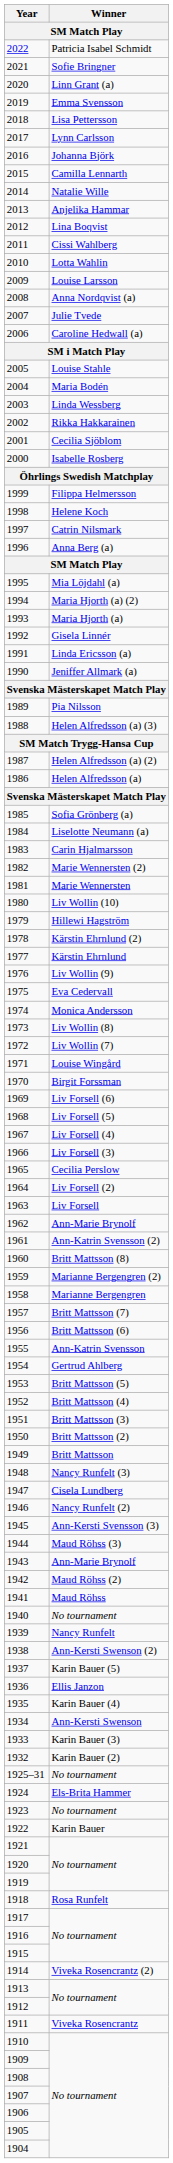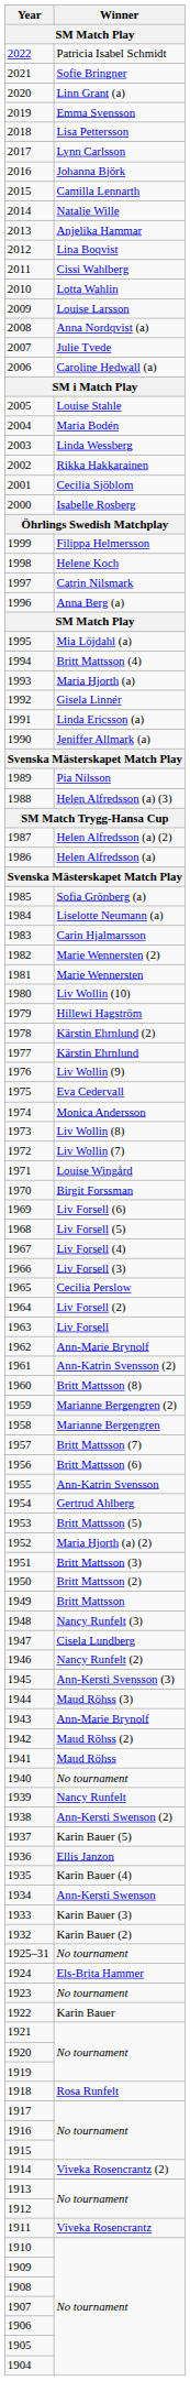 <table class="wikitable" style="font-size:95%">
 <tr>
 <th>Year</th>
 <th>Winner</th>
 </tr>
 <tr>
 <th colspan="2">SM Match Play</th>
 </tr>
 <tr>
 <td><a href='#'>2022</a></td>
 <td> Patricia Isabel Schmidt</td>
 </tr>
 <tr>
 <td>2021</td>
 <td> <a href='#'>Sofie Bringner</a></td>
 </tr>
 <tr>
 <td>2020</td>
 <td> <a href='#'>Linn Grant</a> (a)</td>
 </tr>
 <tr>
 <td>2019</td>
 <td> <a href='#'>Emma Svensson</a></td>
 </tr>
 <tr>
 <td>2018</td>
 <td> <a href='#'>Lisa Pettersson</a></td>
 </tr>
 <tr>
 <td>2017</td>
 <td> <a href='#'>Lynn Carlsson</a></td>
 </tr>
 <tr>
 <td>2016</td>
 <td> <a href='#'>Johanna Björk</a></td>
 </tr>
 <tr>
 <td>2015</td>
 <td> <a href='#'>Camilla Lennarth</a></td>
 </tr>
 <tr>
 <td>2014</td>
 <td> <a href='#'>Natalie Wille</a></td>
 </tr>
 <tr>
 <td>2013</td>
 <td> <a href='#'>Anjelika Hammar</a></td>
 </tr>
 <tr>
 <td>2012</td>
 <td> <a href='#'>Lina Boqvist</a></td>
 </tr>
 <tr>
 <td>2011</td>
 <td> <a href='#'>Cissi Wahlberg</a></td>
 </tr>
 <tr>
 <td>2010</td>
 <td> <a href='#'>Lotta Wahlin</a></td>
 </tr>
 <tr>
 <td>2009</td>
 <td> <a href='#'>Louise Larsson</a></td>
 </tr>
 <tr>
 <td>2008</td>
 <td> <a href='#'>Anna Nordqvist</a> (a)</td>
 </tr>
 <tr>
 <td>2007</td>
 <td> <a href='#'>Julie Tvede</a></td>
 </tr>
 <tr>
 <td>2006</td>
 <td> <a href='#'>Caroline Hedwall</a> (a)</td>
 </tr>
 <tr>
 <th colspan="2">SM i Match Play</th>
 </tr>
 <tr>
 <td>2005</td>
 <td> <a href='#'>Louise Stahle</a></td>
 </tr>
 <tr>
 <td>2004</td>
 <td> <a href='#'>Maria Bodén</a></td>
 </tr>
 <tr>
 <td>2003</td>
 <td> <a href='#'>Linda Wessberg</a></td>
 </tr>
 <tr>
 <td>2002</td>
 <td> <a href='#'>Rikka Hakkarainen</a></td>
 </tr>
 <tr>
 <td>2001</td>
 <td> <a href='#'>Cecilia Sjöblom</a></td>
 </tr>
 <tr>
 <td>2000</td>
 <td> <a href='#'>Isabelle Rosberg</a></td>
 </tr>
 <tr>
 <th colspan="2">Öhrlings Swedish Matchplay</th>
 </tr>
 <tr>
 <td>1999</td>
 <td> <a href='#'>Filippa Helmersson</a></td>
 </tr>
 <tr>
 <td>1998</td>
 <td> <a href='#'>Helene Koch</a></td>
 </tr>
 <tr>
 <td>1997</td>
 <td> <a href='#'>Catrin Nilsmark</a></td>
 </tr>
 <tr>
 <td>1996</td>
 <td> <a href='#'>Anna Berg</a> (a)</td>
 </tr>
 <tr>
 <th colspan="2">SM Match Play</th>
 </tr>
 <tr>
 <td>1995</td>
 <td> <a href='#'>Mia Löjdahl</a> (a)</td>
 </tr>
 <tr>
 <td>1994</td>
-<td> <a href='#'>Maria Hjorth</a> (a) (2)</td>
+<td> <a href='#'>Britt Mattsson</a> (4)</td>
 </tr>
 <tr>
 <td>1993</td>
 <td> <a href='#'>Maria Hjorth</a> (a)</td>
 </tr>
 <tr>
 <td>1992</td>
 <td> <a href='#'>Gisela Linnér</a></td>
 </tr>
 <tr>
 <td>1991</td>
 <td> <a href='#'>Linda Ericsson</a> (a)</td>
 </tr>
 <tr>
 <td>1990</td>
 <td> <a href='#'>Jeniffer Allmark</a> (a)</td>
 </tr>
 <tr>
 <th colspan="2">Svenska Mästerskapet Match Play</th>
 </tr>
 <tr>
 <td>1989</td>
 <td> <a href='#'>Pia Nilsson</a></td>
 </tr>
 <tr>
 <td>1988</td>
 <td> <a href='#'>Helen Alfredsson</a> (a) (3)</td>
 </tr>
 <tr>
 <th colspan="2">SM Match Trygg-Hansa Cup</th>
 </tr>
 <tr>
 <td>1987</td>
 <td> <a href='#'>Helen Alfredsson</a> (a) (2)</td>
 </tr>
 <tr>
 <td>1986</td>
 <td> <a href='#'>Helen Alfredsson</a> (a)</td>
 </tr>
 <tr>
 <th colspan="2">Svenska Mästerskapet Match Play</th>
 </tr>
 <tr>
 <td>1985</td>
 <td> <a href='#'>Sofia Grönberg</a> (a)</td>
 </tr>
 <tr>
 <td>1984</td>
 <td> <a href='#'>Liselotte Neumann</a> (a)</td>
 </tr>
 <tr>
 <td>1983</td>
 <td> <a href='#'>Carin Hjalmarsson</a></td>
 </tr>
 <tr>
 <td>1982</td>
 <td> <a href='#'>Marie Wennersten</a> (2)</td>
 </tr>
 <tr>
 <td>1981</td>
 <td> <a href='#'>Marie Wennersten</a></td>
 </tr>
 <tr>
 <td>1980</td>
 <td> <a href='#'>Liv Wollin</a> (10)</td>
 </tr>
 <tr>
 <td>1979</td>
 <td> <a href='#'>Hillewi Hagström</a></td>
 </tr>
 <tr>
 <td>1978</td>
 <td> <a href='#'>Kärstin Ehrnlund</a> (2)</td>
 </tr>
 <tr>
 <td>1977</td>
 <td> <a href='#'>Kärstin Ehrnlund</a></td>
 </tr>
 <tr>
 <td>1976</td>
 <td> <a href='#'>Liv Wollin</a> (9)</td>
 </tr>
 <tr>
 <td>1975</td>
 <td> <a href='#'>Eva Cedervall</a></td>
 </tr>
 <tr>
 <td>1974</td>
 <td> <a href='#'>Monica Andersson</a></td>
 </tr>
 <tr>
 <td>1973</td>
 <td> <a href='#'>Liv Wollin</a> (8)</td>
 </tr>
 <tr>
 <td>1972</td>
 <td> <a href='#'>Liv Wollin</a> (7)</td>
 </tr>
 <tr>
 <td>1971</td>
 <td> <a href='#'>Louise Wingård</a></td>
 </tr>
 <tr>
 <td>1970</td>
 <td> <a href='#'>Birgit Forssman</a></td>
 </tr>
 <tr>
 <td>1969</td>
 <td> <a href='#'>Liv Forsell</a> (6)</td>
 </tr>
 <tr>
 <td>1968</td>
 <td> <a href='#'>Liv Forsell</a> (5)</td>
 </tr>
 <tr>
 <td>1967</td>
 <td> <a href='#'>Liv Forsell</a> (4)</td>
 </tr>
 <tr>
 <td>1966</td>
 <td> <a href='#'>Liv Forsell</a> (3)</td>
 </tr>
 <tr>
 <td>1965</td>
 <td> <a href='#'>Cecilia Perslow</a></td>
 </tr>
 <tr>
 <td>1964</td>
 <td> <a href='#'>Liv Forsell</a> (2)</td>
 </tr>
 <tr>
 <td>1963</td>
 <td> <a href='#'>Liv Forsell</a></td>
 </tr>
 <tr>
 <td>1962</td>
 <td> <a href='#'>Ann-Marie Brynolf</a></td>
 </tr>
 <tr>
 <td>1961</td>
 <td> <a href='#'>Ann-Katrin Svensson</a> (2)</td>
 </tr>
 <tr>
 <td>1960</td>
 <td> <a href='#'>Britt Mattsson</a> (8)</td>
 </tr>
 <tr>
 <td>1959</td>
 <td> <a href='#'>Marianne Bergengren</a> (2)</td>
 </tr>
 <tr>
 <td>1958</td>
 <td> <a href='#'>Marianne Bergengren</a></td>
 </tr>
 <tr>
 <td>1957</td>
 <td> <a href='#'>Britt Mattsson</a> (7)</td>
 </tr>
 <tr>
 <td>1956</td>
 <td> <a href='#'>Britt Mattsson</a> (6)</td>
 </tr>
 <tr>
 <td>1955</td>
 <td> <a href='#'>Ann-Katrin Svensson</a></td>
 </tr>
 <tr>
 <td>1954</td>
 <td> <a href='#'>Gertrud Ahlberg</a></td>
 </tr>
 <tr>
 <td>1953</td>
 <td> <a href='#'>Britt Mattsson</a> (5)</td>
 </tr>
 <tr>
 <td>1952</td>
-<td> <a href='#'>Britt Mattsson</a> (4)</td>
+<td> <a href='#'>Maria Hjorth</a> (a) (2)</td>
 </tr>
 <tr>
 <td>1951</td>
 <td> <a href='#'>Britt Mattsson</a> (3)</td>
 </tr>
 <tr>
 <td>1950</td>
 <td> <a href='#'>Britt Mattsson</a> (2)</td>
 </tr>
 <tr>
 <td>1949</td>
 <td> <a href='#'>Britt Mattsson</a></td>
 </tr>
 <tr>
 <td>1948</td>
 <td> <a href='#'>Nancy Runfelt</a> (3)</td>
 </tr>
 <tr>
 <td>1947</td>
 <td> <a href='#'>Cisela Lundberg</a></td>
 </tr>
 <tr>
 <td>1946</td>
 <td> <a href='#'>Nancy Runfelt</a> (2)</td>
 </tr>
 <tr>
 <td>1945</td>
 <td> <a href='#'>Ann-Kersti Svensson</a> (3)</td>
 </tr>
 <tr>
 <td>1944</td>
 <td> <a href='#'>Maud Röhss</a> (3)</td>
 </tr>
 <tr>
 <td>1943</td>
 <td> <a href='#'>Ann-Marie Brynolf</a></td>
 </tr>
 <tr>
 <td>1942</td>
 <td> <a href='#'>Maud Röhss</a> (2)</td>
 </tr>
 <tr>
 <td>1941</td>
 <td> <a href='#'>Maud Röhss</a></td>
 </tr>
 <tr>
 <td>1940</td>
 <td><em>No tournament</em></td>
 </tr>
 <tr>
 <td>1939</td>
 <td> <a href='#'>Nancy Runfelt</a></td>
 </tr>
 <tr>
 <td>1938</td>
 <td> <a href='#'>Ann-Kersti Swenson</a> (2)</td>
 </tr>
 <tr>
 <td>1937</td>
 <td> Karin Bauer (5)</td>
 </tr>
 <tr>
 <td>1936</td>
 <td> <a href='#'>Ellis Janzon</a></td>
 </tr>
 <tr>
 <td>1935</td>
 <td> Karin Bauer (4)</td>
 </tr>
 <tr>
 <td>1934</td>
 <td> <a href='#'>Ann-Kersti Swenson</a></td>
 </tr>
 <tr>
 <td>1933</td>
 <td> Karin Bauer (3)</td>
 </tr>
 <tr>
 <td>1932</td>
 <td> Karin Bauer (2)</td>
 </tr>
 <tr>
 <td>1925–31</td>
 <td><em>No tournament</em></td>
 </tr>
 <tr>
 <td>1924</td>
 <td> <a href='#'>Els-Brita Hammer</a></td>
 </tr>
 <tr>
 <td>1923</td>
 <td rowspan="1"><em>No tournament</em></td>
 </tr>
 <tr>
 <td>1922</td>
 <td>Karin Bauer</td>
 </tr>
 <tr>
 <td>1921</td>
 <td rowspan="3"><em>No tournament</em></td>
 </tr>
 <tr>
 <td>1920</td>
 </tr>
 <tr>
 <td>1919</td>
 </tr>
 <tr>
 <td>1918</td>
 <td> <a href='#'>Rosa Runfelt</a></td>
 </tr>
 <tr>
 <td>1917</td>
 <td rowspan="3"><em>No tournament</em></td>
 </tr>
 <tr>
 <td>1916</td>
 </tr>
 <tr>
 <td>1915</td>
 </tr>
 <tr>
 <td>1914</td>
 <td> <a href='#'>Viveka Rosencrantz</a> (2)</td>
 </tr>
 <tr>
 <td>1913</td>
 <td rowspan="2"><em>No tournament</em></td>
 </tr>
 <tr>
 <td>1912</td>
 </tr>
 <tr>
 <td>1911</td>
 <td> <a href='#'>Viveka Rosencrantz</a></td>
 </tr>
 <tr>
 <td>1910</td>
 <td rowspan="7"><em>No tournament</em></td>
 </tr>
 <tr>
 <td>1909</td>
 </tr>
 <tr>
 <td>1908</td>
 </tr>
 <tr>
 <td>1907</td>
 </tr>
 <tr>
 <td>1906</td>
 </tr>
 <tr>
 <td>1905</td>
 </tr>
 <tr>
 <td>1904</td>
 </tr>
 </table>
